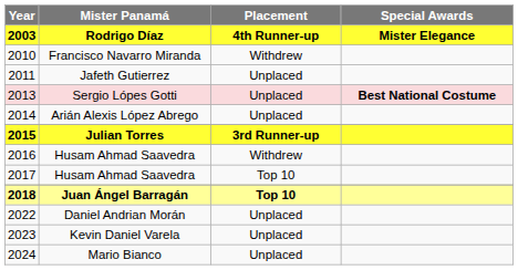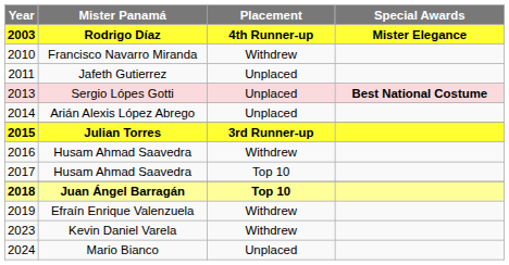 <table class="wikitable sortable" style="font-size: 95%; text-align:center">
 <tr>
 <th width="20" style="background-color:#787878;color:#FFFFFF;">Year</th>
 <th width="200" style="background-color:#787878;color:#FFFFFF;">Mister Panamá</th>
 <th width="150" style="background-color:#787878;color:#FFFFFF;">Placement</th>
 <th width="200" style="background-color:#787878;color:#FFFFFF;">Special Awards</th>
 </tr>
 <tr style="background-color:#FFFF33; font-weight: bold">
 <td>2003</td>
 <td>Rodrigo Díaz</td>
 <td>4th Runner-up</td>
 <td>Mister Elegance</td>
 </tr>
 <tr>
 <td>2010</td>
 <td>Francisco Navarro Miranda</td>
 <td>Withdrew</td>
 <td></td>
 </tr>
 <tr>
 <td>2011</td>
 <td>Jafeth Gutierrez</td>
 <td>Unplaced</td>
 <td></td>
 </tr>
 <tr style="background-color:#FADADD;">
 <td>2013</td>
 <td>Sergio Lópes Gotti</td>
 <td>Unplaced</td>
 <td><strong>Best National Costume</strong></td>
 </tr>
 <tr>
 <td>2014</td>
 <td>Arián Alexis López Abrego</td>
 <td>Unplaced</td>
 <td></td>
 </tr>
 <tr>
 </tr>
 <tr style="background-color:#FFFF33">
 <td><strong>2015</strong></td>
 <td><strong>Julian Torres</strong></td>
 <td><strong>3rd Runner-up</strong></td>
 <td></td>
 </tr>
 <tr>
 <td>2016</td>
 <td>Husam Ahmad Saavedra</td>
 <td>Withdrew</td>
 <td></td>
 </tr>
 <tr>
 <td>2017</td>
 <td>Husam Ahmad Saavedra</td>
 <td>Top 10</td>
 <td></td>
 </tr>
 <tr>
 </tr>
 <tr style="background-color:#FFFF99; font-weight: bold">
 <td>2018</td>
 <td>Juan Ángel Barragán</td>
 <td>Top 10</td>
 <td></td>
 </tr>
 <tr>
-<td>2022</td>
-<td>Daniel Andrian Morán</td>
-<td>Unplaced</td>
+<td>2019</td>
+<td>Efraín Enrique Valenzuela</td>
+<td>Withdrew</td>
 <td></td>
 </tr>
 <tr>
 <td>2023</td>
 <td>Kevin Daniel Varela</td>
-<td>Unplaced</td>
+<td>Withdrew</td>
 <td></td>
 </tr>
 <tr>
 <td>2024</td>
 <td>Mario Bianco</td>
 <td>Unplaced</td>
 <td></td>
 </tr>
 </table>
